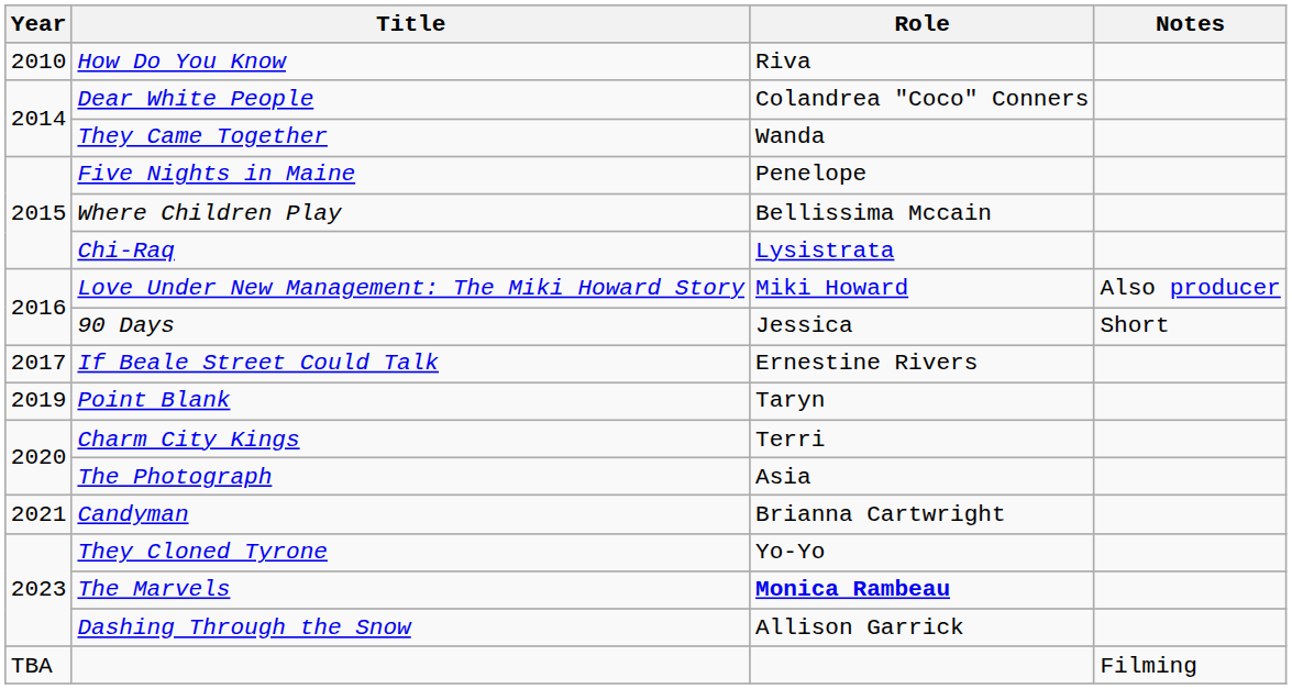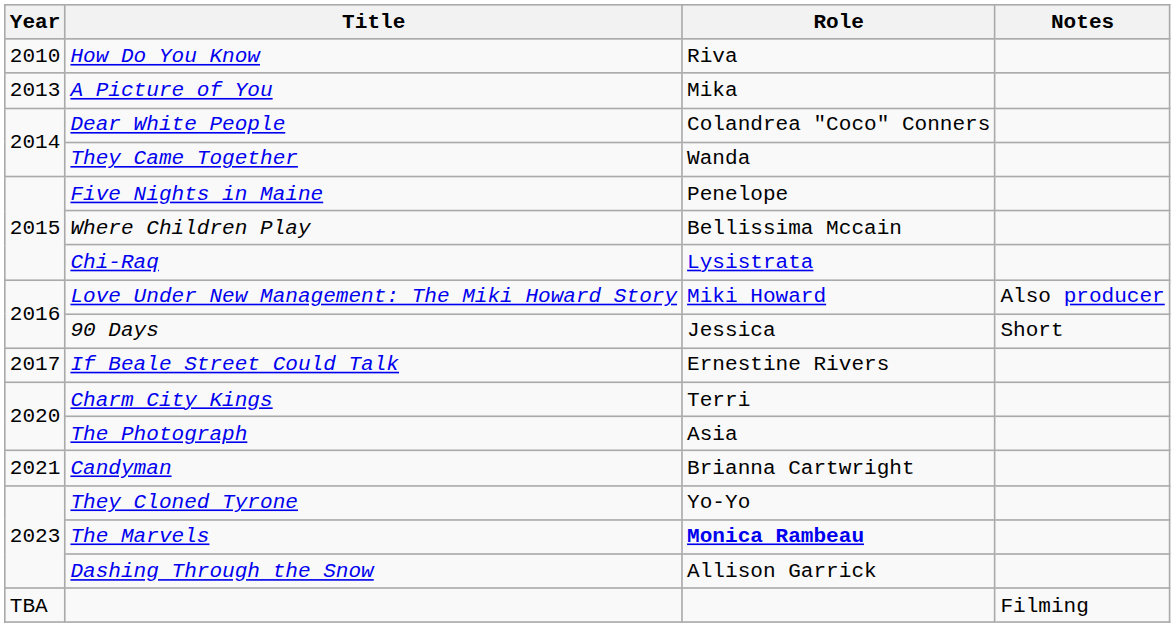 <table class="wikitable sortable">
 <tr>
 <th>Year</th>
 <th>Title</th>
 <th>Role</th>
 <th class="unsortable">Notes</th>
 </tr>
 <tr>
 <td>2010</td>
 <td><em><a href='#'>How Do You Know</a></em></td>
 <td>Riva</td>
+<td></td>
+</tr>
+<tr>
+<td>2013</td>
+<td><em><a href='#'>A Picture of You</a></em></td>
+<td>Mika</td>
 <td></td>
 </tr>
 <tr>
 <td rowspan="2">2014</td>
 <td><em><a href='#'>Dear White People</a></em></td>
 <td>Colandrea "Coco" Conners</td>
 <td></td>
 </tr>
 <tr>
 <td><em><a href='#'>They Came Together</a></em></td>
 <td>Wanda</td>
 <td></td>
 </tr>
 <tr>
 <td rowspan="3">2015</td>
 <td><em><a href='#'>Five Nights in Maine</a></em></td>
 <td>Penelope</td>
 <td></td>
 </tr>
 <tr>
 <td><em>Where Children Play</em></td>
 <td>Bellissima Mccain</td>
 <td></td>
 </tr>
 <tr>
 <td><em><a href='#'>Chi-Raq</a></em></td>
 <td><a href='#'>Lysistrata</a></td>
 <td></td>
 </tr>
 <tr>
 <td rowspan="2">2016</td>
 <td><em><a href='#'>Love Under New Management: The Miki Howard Story</a></em></td>
 <td><a href='#'>Miki Howard</a></td>
 <td>Also <a href='#'>producer</a></td>
 </tr>
 <tr>
 <td><em>90 Days</em></td>
 <td>Jessica</td>
 <td>Short</td>
 </tr>
 <tr>
 <td>2017</td>
 <td><em><a href='#'>If Beale Street Could Talk</a></em></td>
 <td>Ernestine Rivers</td>
 <td></td>
 </tr>
 <tr>
-<td>2019</td>
-<td><em><a href='#'>Point Blank</a></em></td>
-<td>Taryn</td>
-<td></td>
-</tr>
-<tr>
 <td rowspan=2>2020</td>
 <td><em><a href='#'>Charm City Kings</a></em></td>
 <td>Terri</td>
 <td></td>
 </tr>
 <tr>
 <td><em><a href='#'>The Photograph</a></em></td>
 <td>Asia</td>
 <td></td>
 </tr>
 <tr>
 <td>2021</td>
 <td><em><a href='#'>Candyman</a></em></td>
 <td>Brianna Cartwright</td>
 <td></td>
 </tr>
 <tr>
 <td rowspan="3">2023</td>
 <td><em><a href='#'>They Cloned Tyrone</a></em></td>
 <td>Yo-Yo</td>
 <td></td>
 </tr>
 <tr>
 <td><em><a href='#'>The Marvels</a></em></td>
 <td><strong><a href='#'>Monica Rambeau</a></strong></td>
 <td></td>
 </tr>
 <tr>
 <td><em><a href='#'>Dashing Through the Snow</a></em></td>
 <td>Allison Garrick</td>
 <td></td>
 </tr>
 <tr>
 <td>TBA</td>
 <td></td>
 <td></td>
 <td>Filming</td>
 </tr>
 </table>
